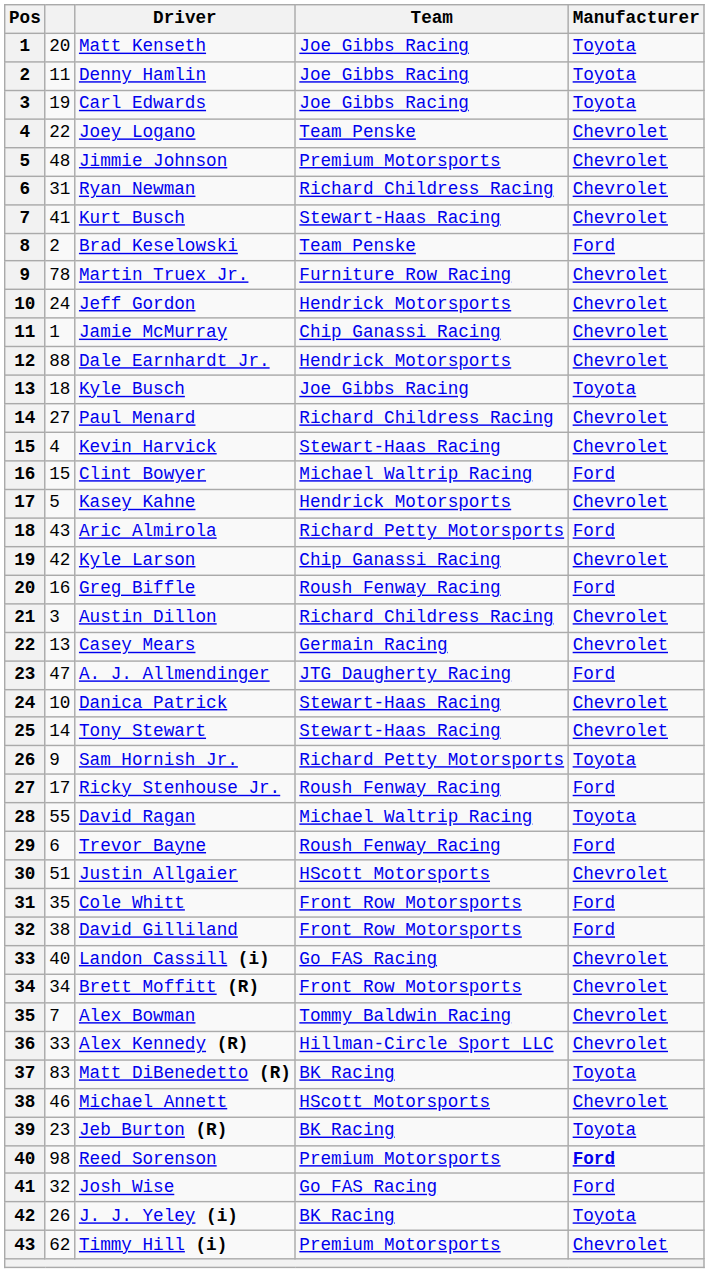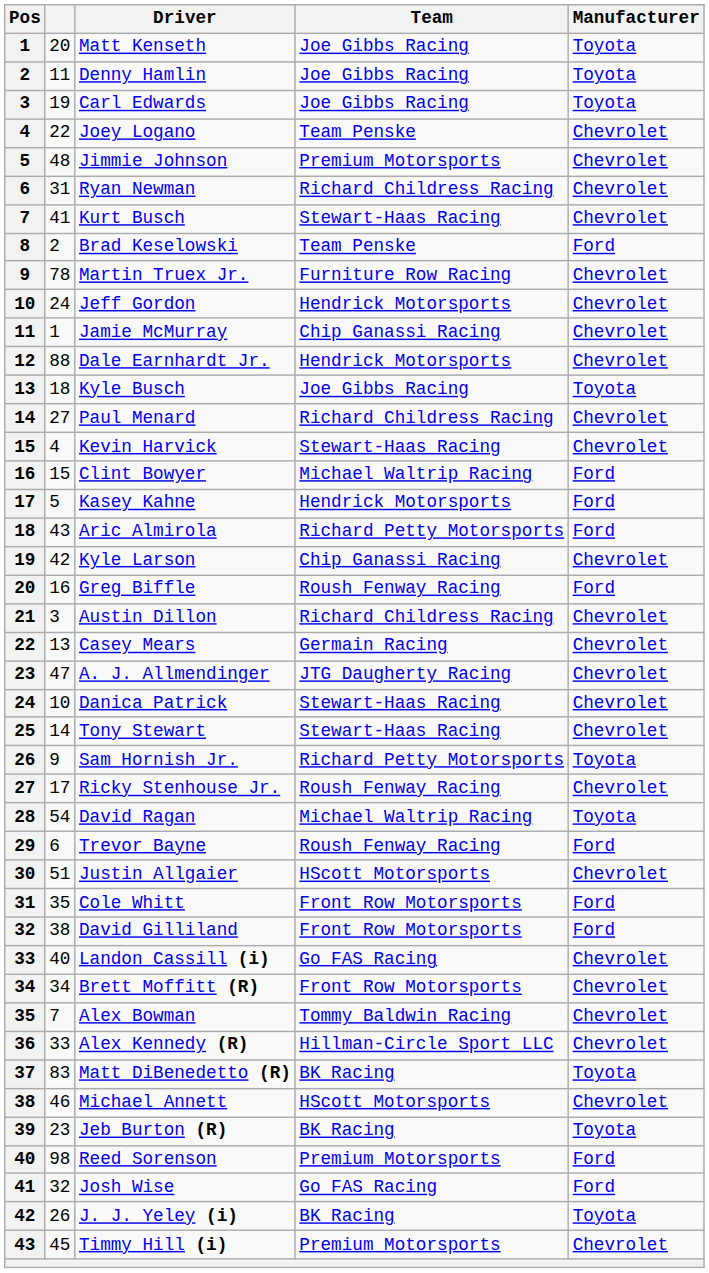 <table class="wikitable" style="font-size:95%">
 <tr>
 <th>Pos</th>
 <th></th>
 <th>Driver</th>
 <th>Team</th>
 <th>Manufacturer</th>
 </tr>
 <tr>
 <th>1</th>
 <td>20</td>
 <td><a href='#'>Matt Kenseth</a></td>
 <td><a href='#'>Joe Gibbs Racing</a></td>
 <td><a href='#'>Toyota</a></td>
 </tr>
 <tr>
 <th>2</th>
 <td>11</td>
 <td><a href='#'>Denny Hamlin</a></td>
 <td><a href='#'>Joe Gibbs Racing</a></td>
 <td><a href='#'>Toyota</a></td>
 </tr>
 <tr>
 <th>3</th>
 <td>19</td>
 <td><a href='#'>Carl Edwards</a></td>
 <td><a href='#'>Joe Gibbs Racing</a></td>
 <td><a href='#'>Toyota</a></td>
 </tr>
 <tr>
 <th>4</th>
 <td>22</td>
 <td><a href='#'>Joey Logano</a></td>
 <td><a href='#'>Team Penske</a></td>
 <td><a href='#'>Chevrolet</a></td>
 </tr>
 <tr>
 <th>5</th>
 <td>48</td>
 <td><a href='#'>Jimmie Johnson</a></td>
 <td><a href='#'>Premium Motorsports</a></td>
 <td><a href='#'>Chevrolet</a></td>
 </tr>
 <tr>
 <th>6</th>
 <td>31</td>
 <td><a href='#'>Ryan Newman</a></td>
 <td><a href='#'>Richard Childress Racing</a></td>
 <td><a href='#'>Chevrolet</a></td>
 </tr>
 <tr>
 <th>7</th>
 <td>41</td>
 <td><a href='#'>Kurt Busch</a></td>
 <td><a href='#'>Stewart-Haas Racing</a></td>
 <td><a href='#'>Chevrolet</a></td>
 </tr>
 <tr>
 <th>8</th>
 <td>2</td>
 <td><a href='#'>Brad Keselowski</a></td>
 <td><a href='#'>Team Penske</a></td>
 <td><a href='#'>Ford</a></td>
 </tr>
 <tr>
 <th>9</th>
 <td>78</td>
 <td><a href='#'>Martin Truex Jr.</a></td>
 <td><a href='#'>Furniture Row Racing</a></td>
 <td><a href='#'>Chevrolet</a></td>
 </tr>
 <tr>
 <th>10</th>
 <td>24</td>
 <td><a href='#'>Jeff Gordon</a></td>
 <td><a href='#'>Hendrick Motorsports</a></td>
 <td><a href='#'>Chevrolet</a></td>
 </tr>
 <tr>
 <th>11</th>
 <td>1</td>
 <td><a href='#'>Jamie McMurray</a></td>
 <td><a href='#'>Chip Ganassi Racing</a></td>
 <td><a href='#'>Chevrolet</a></td>
 </tr>
 <tr>
 <th>12</th>
 <td>88</td>
 <td><a href='#'>Dale Earnhardt Jr.</a></td>
 <td><a href='#'>Hendrick Motorsports</a></td>
 <td><a href='#'>Chevrolet</a></td>
 </tr>
 <tr>
 <th>13</th>
 <td>18</td>
 <td><a href='#'>Kyle Busch</a></td>
 <td><a href='#'>Joe Gibbs Racing</a></td>
 <td><a href='#'>Toyota</a></td>
 </tr>
 <tr>
 <th>14</th>
 <td>27</td>
 <td><a href='#'>Paul Menard</a></td>
 <td><a href='#'>Richard Childress Racing</a></td>
 <td><a href='#'>Chevrolet</a></td>
 </tr>
 <tr>
 <th>15</th>
 <td>4</td>
 <td><a href='#'>Kevin Harvick</a></td>
 <td><a href='#'>Stewart-Haas Racing</a></td>
 <td><a href='#'>Chevrolet</a></td>
 </tr>
 <tr>
 <th>16</th>
 <td>15</td>
 <td><a href='#'>Clint Bowyer</a></td>
 <td><a href='#'>Michael Waltrip Racing</a></td>
 <td><a href='#'>Ford</a></td>
 </tr>
 <tr>
 <th>17</th>
 <td>5</td>
 <td><a href='#'>Kasey Kahne</a></td>
 <td><a href='#'>Hendrick Motorsports</a></td>
-<td><a href='#'>Chevrolet</a></td>
+<td><a href='#'>Ford</a></td>
 </tr>
 <tr>
 <th>18</th>
 <td>43</td>
 <td><a href='#'>Aric Almirola</a></td>
 <td><a href='#'>Richard Petty Motorsports</a></td>
 <td><a href='#'>Ford</a></td>
 </tr>
 <tr>
 <th>19</th>
 <td>42</td>
 <td><a href='#'>Kyle Larson</a></td>
 <td><a href='#'>Chip Ganassi Racing</a></td>
 <td><a href='#'>Chevrolet</a></td>
 </tr>
 <tr>
 <th>20</th>
 <td>16</td>
 <td><a href='#'>Greg Biffle</a></td>
 <td><a href='#'>Roush Fenway Racing</a></td>
 <td><a href='#'>Ford</a></td>
 </tr>
 <tr>
 <th>21</th>
 <td>3</td>
 <td><a href='#'>Austin Dillon</a></td>
 <td><a href='#'>Richard Childress Racing</a></td>
 <td><a href='#'>Chevrolet</a></td>
 </tr>
 <tr>
 <th>22</th>
 <td>13</td>
 <td><a href='#'>Casey Mears</a></td>
 <td><a href='#'>Germain Racing</a></td>
 <td><a href='#'>Chevrolet</a></td>
 </tr>
 <tr>
 <th>23</th>
 <td>47</td>
 <td><a href='#'>A. J. Allmendinger</a></td>
 <td><a href='#'>JTG Daugherty Racing</a></td>
-<td><a href='#'>Ford</a></td>
+<td><a href='#'>Chevrolet</a></td>
 </tr>
 <tr>
 <th>24</th>
 <td>10</td>
 <td><a href='#'>Danica Patrick</a></td>
 <td><a href='#'>Stewart-Haas Racing</a></td>
 <td><a href='#'>Chevrolet</a></td>
 </tr>
 <tr>
 <th>25</th>
 <td>14</td>
 <td><a href='#'>Tony Stewart</a></td>
 <td><a href='#'>Stewart-Haas Racing</a></td>
 <td><a href='#'>Chevrolet</a></td>
 </tr>
 <tr>
 <th>26</th>
 <td>9</td>
 <td><a href='#'>Sam Hornish Jr.</a></td>
 <td><a href='#'>Richard Petty Motorsports</a></td>
 <td><a href='#'>Toyota</a></td>
 </tr>
 <tr>
 <th>27</th>
 <td>17</td>
 <td><a href='#'>Ricky Stenhouse Jr.</a></td>
 <td><a href='#'>Roush Fenway Racing</a></td>
-<td><a href='#'>Ford</a></td>
+<td><a href='#'>Chevrolet</a></td>
 </tr>
 <tr>
 <th>28</th>
-<td>55</td>
+<td>54</td>
 <td><a href='#'>David Ragan</a></td>
 <td><a href='#'>Michael Waltrip Racing</a></td>
 <td><a href='#'>Toyota</a></td>
 </tr>
 <tr>
 <th>29</th>
 <td>6</td>
 <td><a href='#'>Trevor Bayne</a></td>
 <td><a href='#'>Roush Fenway Racing</a></td>
 <td><a href='#'>Ford</a></td>
 </tr>
 <tr>
 <th>30</th>
 <td>51</td>
 <td><a href='#'>Justin Allgaier</a></td>
 <td><a href='#'>HScott Motorsports</a></td>
 <td><a href='#'>Chevrolet</a></td>
 </tr>
 <tr>
 <th>31</th>
 <td>35</td>
 <td><a href='#'>Cole Whitt</a></td>
 <td><a href='#'>Front Row Motorsports</a></td>
 <td><a href='#'>Ford</a></td>
 </tr>
 <tr>
 <th>32</th>
 <td>38</td>
 <td><a href='#'>David Gilliland</a></td>
 <td><a href='#'>Front Row Motorsports</a></td>
 <td><a href='#'>Ford</a></td>
 </tr>
 <tr>
 <th>33</th>
 <td>40</td>
 <td><a href='#'>Landon Cassill</a> <strong>(i)</strong></td>
 <td><a href='#'>Go FAS Racing</a></td>
 <td><a href='#'>Chevrolet</a></td>
 </tr>
 <tr>
 <th>34</th>
 <td>34</td>
 <td><a href='#'>Brett Moffitt</a> <strong>(R)</strong></td>
 <td><a href='#'>Front Row Motorsports</a></td>
 <td><a href='#'>Chevrolet</a></td>
 </tr>
 <tr>
 <th>35</th>
 <td>7</td>
 <td><a href='#'>Alex Bowman</a></td>
 <td><a href='#'>Tommy Baldwin Racing</a></td>
 <td><a href='#'>Chevrolet</a></td>
 </tr>
 <tr>
 <th>36</th>
 <td>33</td>
 <td><a href='#'>Alex Kennedy</a> <strong>(R)</strong></td>
 <td><a href='#'>Hillman-Circle Sport LLC</a></td>
 <td><a href='#'>Chevrolet</a></td>
 </tr>
 <tr>
 <th>37</th>
 <td>83</td>
 <td><a href='#'>Matt DiBenedetto</a> <strong>(R)</strong></td>
 <td><a href='#'>BK Racing</a></td>
 <td><a href='#'>Toyota</a></td>
 </tr>
 <tr>
 <th>38</th>
 <td>46</td>
 <td><a href='#'>Michael Annett</a></td>
 <td><a href='#'>HScott Motorsports</a></td>
 <td><a href='#'>Chevrolet</a></td>
 </tr>
 <tr>
 <th>39</th>
 <td>23</td>
 <td><a href='#'>Jeb Burton</a> <strong>(R)</strong></td>
 <td><a href='#'>BK Racing</a></td>
 <td><a href='#'>Toyota</a></td>
 </tr>
 <tr>
 <th>40</th>
 <td>98</td>
 <td><a href='#'>Reed Sorenson</a></td>
 <td><a href='#'>Premium Motorsports</a></td>
-<td><strong><a href='#'>Ford</a></strong></td>
+<td><a href='#'>Ford</a></td>
 </tr>
 <tr>
 <th>41</th>
 <td>32</td>
 <td><a href='#'>Josh Wise</a></td>
 <td><a href='#'>Go FAS Racing</a></td>
 <td><a href='#'>Ford</a></td>
 </tr>
 <tr>
 <th>42</th>
 <td>26</td>
 <td><a href='#'>J. J. Yeley</a> <strong>(i)</strong></td>
 <td><a href='#'>BK Racing</a></td>
 <td><a href='#'>Toyota</a></td>
 </tr>
 <tr>
 <th>43</th>
-<td>62</td>
+<td>45</td>
 <td><a href='#'>Timmy Hill</a> <strong>(i)</strong></td>
 <td><a href='#'>Premium Motorsports</a></td>
 <td><a href='#'>Chevrolet</a></td>
 </tr>
 <tr>
 <th colspan="5"></th>
 </tr>
 </table>
